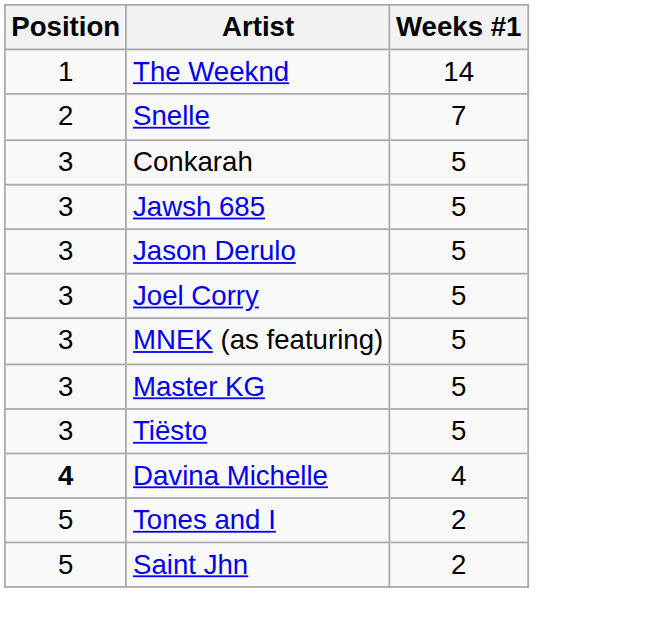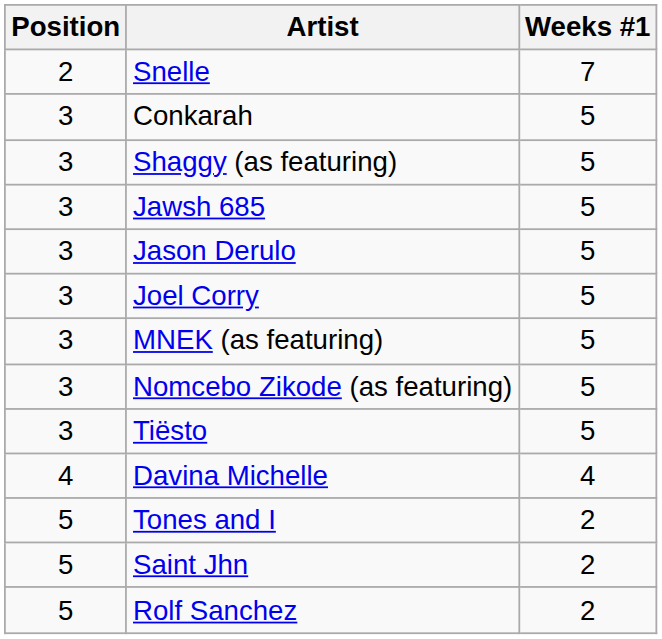 <table class="wikitable sortable" style="font-size:97%;">
 <tr>
 <th>Position</th>
 <th>Artist</th>
 <th>Weeks #1</th>
-</tr>
-<tr>
-<td align="center">1</td>
-<td><a href='#'>The Weeknd</a></td>
-<td align="center">14</td>
 </tr>
 <tr>
 <td align="center">2</td>
 <td><a href='#'>Snelle</a></td>
 <td align="center">7</td>
 </tr>
 <tr>
 <td align="center">3</td>
 <td>Conkarah</td>
+<td align="center">5</td>
+</tr>
+<tr>
+<td align="center">3</td>
+<td><a href='#'>Shaggy</a> (as featuring)</td>
 <td align="center">5</td>
 </tr>
 <tr>
 <td align="center">3</td>
 <td><a href='#'>Jawsh 685</a></td>
 <td align="center">5</td>
 </tr>
 <tr>
 <td align="center">3</td>
 <td><a href='#'>Jason Derulo</a></td>
 <td align="center">5</td>
 </tr>
 <tr>
 <td align="center">3</td>
 <td><a href='#'>Joel Corry</a></td>
 <td align="center">5</td>
 </tr>
 <tr>
 <td align="center">3</td>
 <td><a href='#'>MNEK</a> (as featuring)</td>
 <td align="center">5</td>
 </tr>
 <tr>
 <td align="center">3</td>
-<td><a href='#'>Master KG</a></td>
+<td><a href='#'>Nomcebo Zikode</a> (as featuring)</td>
 <td align="center">5</td>
 </tr>
 <tr>
 <td align="center">3</td>
 <td><a href='#'>Tiësto</a></td>
 <td align="center">5</td>
 </tr>
 <tr>
-<td align="center"><strong>4</strong></td>
+<td align="center">4</td>
 <td><a href='#'>Davina Michelle</a></td>
 <td align="center">4</td>
 </tr>
 <tr>
 <td align="center">5</td>
 <td><a href='#'>Tones and I</a></td>
 <td align="center">2</td>
 </tr>
 <tr>
 <td align="center">5</td>
 <td><a href='#'>Saint Jhn</a></td>
 <td align="center">2</td>
 </tr>
+<tr>
+<td align="center">5</td>
+<td><a href='#'>Rolf Sanchez</a></td>
+<td align="center">2</td>
+</tr>
 </table>
